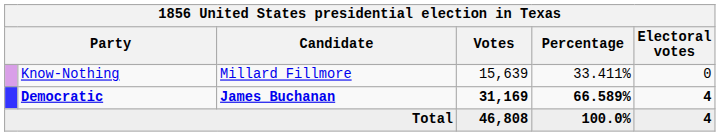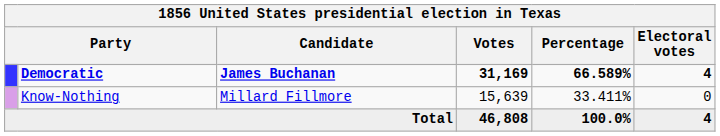 <table class="wikitable" style="font-size: 95%;">
 <tr>
 <th colspan="6">1856 United States presidential election in Texas</th>
 </tr>
 <tr>
 <th colspan="2" style="width: 15em">Party</th>
 <th style="width: 17em">Candidate</th>
 <th style="width: 5em">Votes</th>
 <th style="width: 7em">Percentage</th>
 <th style="width: 5em">Electoral votes</th>
 </tr>
 <tr>
+<th style="background:#3333ff; width:3px;"></th>
+<td style="width: 130px"><strong><a href='#'>Democratic</a></strong></td>
+<td><strong><a href='#'>James Buchanan</a></strong></td>
+<td style="text-align:right;"><strong>31,169</strong></td>
+<td style="text-align:right;"><strong>66.589%</strong></td>
+<td style="text-align:right;"><strong>4</strong></td>
+</tr>
+<tr>
 <th style="background:#D99FE8; width:3px;"></th>
 <td style="width: 130px"><a href='#'>Know-Nothing</a></td>
 <td><a href='#'>Millard Fillmore</a></td>
 <td style="text-align:right;">15,639</td>
 <td style="text-align:right;">33.411%</td>
 <td style="text-align:right;">0</td>
-</tr>
-<tr>
-<th style="background:#3333ff; width:3px;"></th>
-<td style="width: 130px"><strong><a href='#'>Democratic</a></strong></td>
-<td><strong><a href='#'>James Buchanan</a></strong></td>
-<td style="text-align:right;"><strong>31,169</strong></td>
-<td style="text-align:right;"><strong>66.589%</strong></td>
-<td style="text-align:right;"><strong>4</strong></td>
 </tr>
 <tr style="background:#eee; text-align:right;">
 <td colspan="3"><strong>Total</strong></td>
 <td><strong>46,808</strong></td>
 <td><strong>100.0%</strong></td>
 <td><strong>4</strong></td>
 </tr>
 </table>
